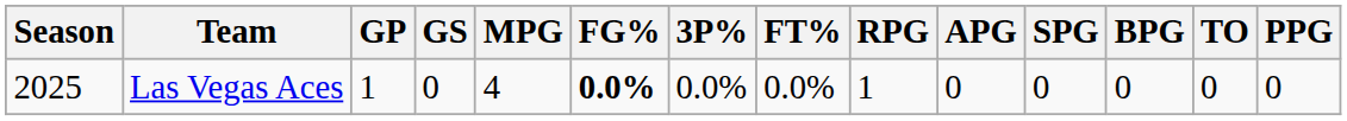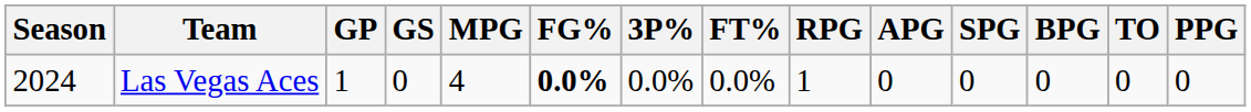 <table class="wikitable sortable">
 <tr>
 <th>Season</th>
 <th>Team</th>
 <th>GP</th>
 <th>GS</th>
 <th>MPG</th>
 <th>FG%</th>
 <th>3P%</th>
 <th>FT%</th>
 <th>RPG</th>
 <th>APG</th>
 <th>SPG</th>
 <th>BPG</th>
 <th>TO</th>
 <th>PPG</th>
 </tr>
 <tr>
-<td>2025</td>
+<td>2024</td>
 <td><a href='#'>Las Vegas Aces</a></td>
 <td>1</td>
 <td>0</td>
 <td>4</td>
 <td><strong>0.0%</strong></td>
 <td>0.0%</td>
 <td>0.0%</td>
 <td>1</td>
 <td>0</td>
 <td>0</td>
 <td>0</td>
 <td>0</td>
 <td>0</td>
 </tr>
 </table>
